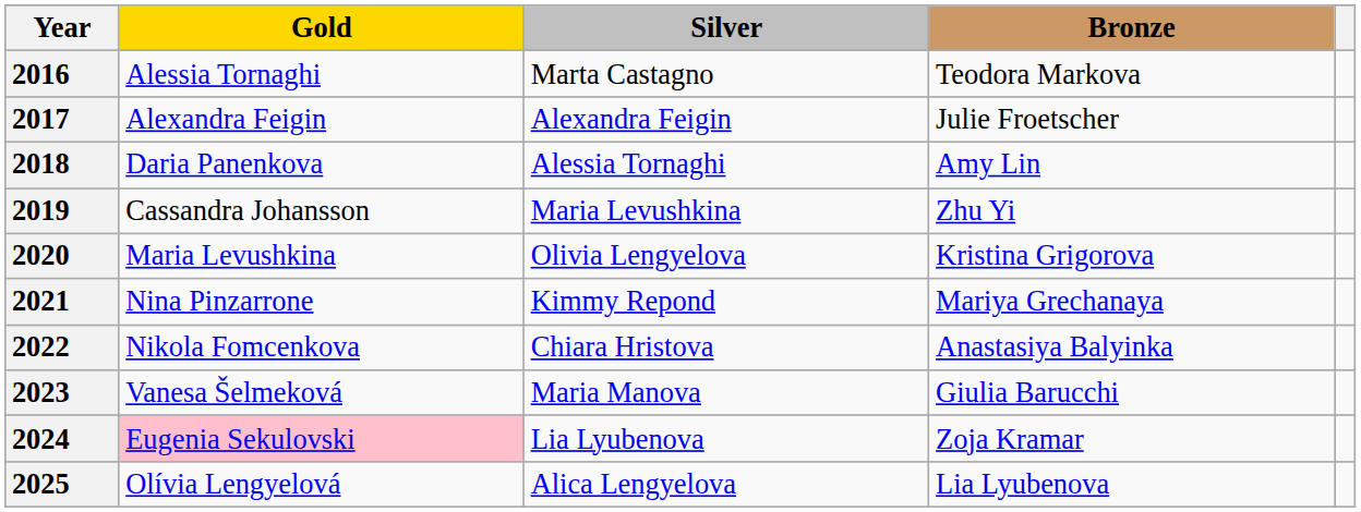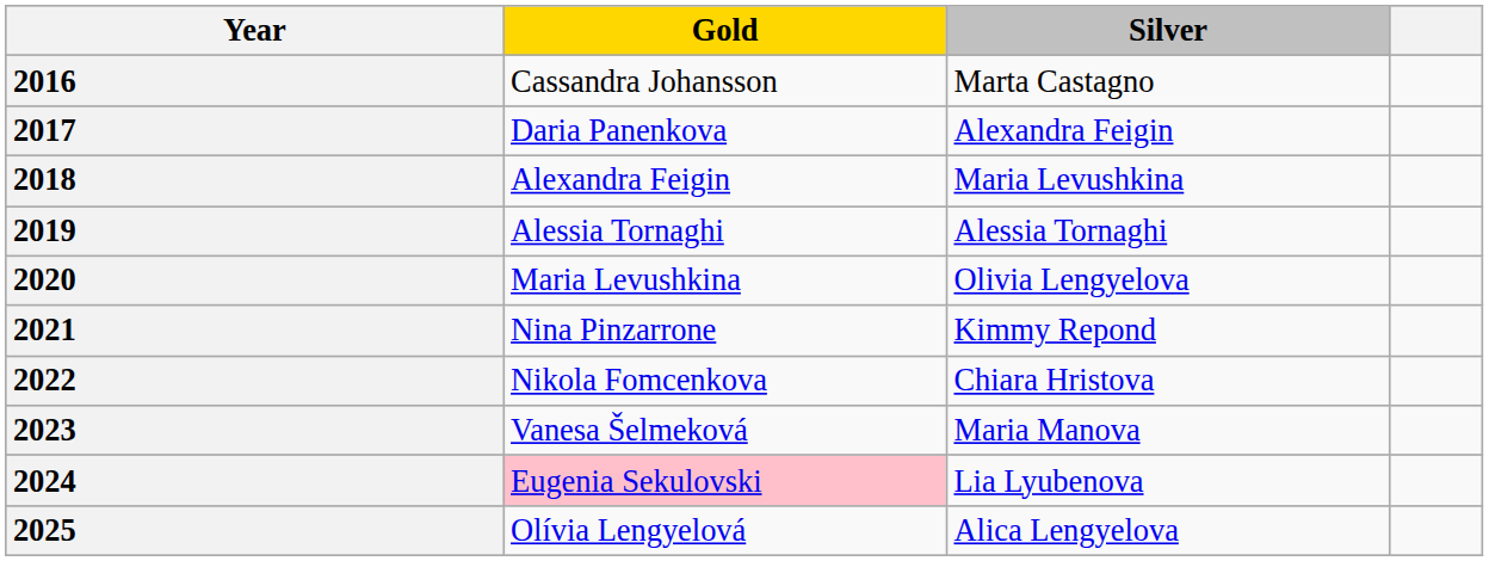 <table class="wikitable unsortable" style="text-align:left; width:85%">
 <tr>
 <th scope="col" style="text-align:center">Year</th>
 <td scope="col" style="text-align:center; width:30%; background:gold"><strong>Gold</strong></td>
 <td scope="col" style="text-align:center; width:30%; background:silver"><strong>Silver</strong></td>
-<td scope="col" style="text-align:center; width:30%; background:#c96"><strong>Bronze</strong></td>
 <th scope="col" style="text-align:center"></th>
 </tr>
 <tr>
 <th scope="row" style="text-align:left">2016</th>
-<td> <a href='#'>Alessia Tornaghi</a></td>
+<td> Cassandra Johansson</td>
 <td> Marta Castagno</td>
-<td> Teodora Markova</td>
 <td></td>
 </tr>
 <tr>
 <th scope="row" style="text-align:left">2017</th>
+<td> <a href='#'>Daria Panenkova</a></td>
 <td> <a href='#'>Alexandra Feigin</a></td>
-<td> <a href='#'>Alexandra Feigin</a></td>
-<td> Julie Froetscher</td>
 <td></td>
 </tr>
 <tr>
 <th scope="row" style="text-align:left">2018</th>
-<td> <a href='#'>Daria Panenkova</a></td>
-<td> <a href='#'>Alessia Tornaghi</a></td>
-<td> <a href='#'>Amy Lin</a></td>
+<td> <a href='#'>Alexandra Feigin</a></td>
+<td> <a href='#'>Maria Levushkina</a></td>
 <td></td>
 </tr>
 <tr>
 <th scope="row" style="text-align:left">2019</th>
-<td> Cassandra Johansson</td>
-<td> <a href='#'>Maria Levushkina</a></td>
-<td> <a href='#'>Zhu Yi</a></td>
+<td> <a href='#'>Alessia Tornaghi</a></td>
+<td> <a href='#'>Alessia Tornaghi</a></td>
 <td></td>
 </tr>
 <tr>
 <th scope="row" style="text-align:left">2020</th>
 <td> <a href='#'>Maria Levushkina</a></td>
 <td> <a href='#'>Olivia Lengyelova</a></td>
-<td> <a href='#'>Kristina Grigorova</a></td>
 <td></td>
 </tr>
 <tr>
 <th scope="row" style="text-align:left">2021</th>
 <td> <a href='#'>Nina Pinzarrone</a></td>
 <td> <a href='#'>Kimmy Repond</a></td>
-<td> <a href='#'>Mariya Grechanaya</a></td>
 <td></td>
 </tr>
 <tr>
 <th scope="row" style="text-align:left">2022</th>
 <td> <a href='#'>Nikola Fomcenkova</a></td>
 <td> <a href='#'>Chiara Hristova</a></td>
-<td> <a href='#'>Anastasiya Balyinka</a></td>
 <td></td>
 </tr>
 <tr>
 <th scope="row" style="text-align:left">2023</th>
 <td> <a href='#'>Vanesa Šelmeková</a></td>
 <td> <a href='#'>Maria Manova</a></td>
-<td> <a href='#'>Giulia Barucchi</a></td>
 <td></td>
 </tr>
 <tr>
 <th scope="row" style="text-align:left">2024</th>
 <td style="background: pink;"> <a href='#'>Eugenia Sekulovski</a></td>
 <td> <a href='#'>Lia Lyubenova</a></td>
-<td> <a href='#'>Zoja Kramar</a></td>
 <td></td>
 </tr>
 <tr>
 <th scope="row" style="text-align:left">2025</th>
 <td> <a href='#'>Olívia Lengyelová</a></td>
 <td> <a href='#'>Alica Lengyelova</a></td>
-<td> <a href='#'>Lia Lyubenova</a></td>
 <td></td>
 </tr>
 </table>
